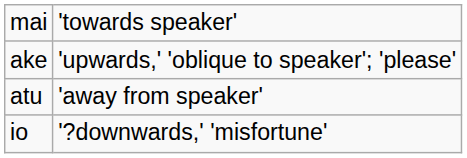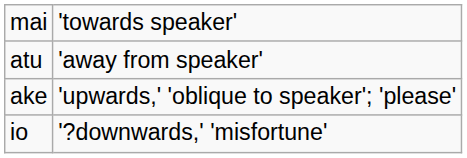 <table class="wikitable">
 <tr>
 <td>mai</td>
 <td>'towards speaker'</td>
 </tr>
 <tr>
+<td>atu</td>
+<td>'away from speaker'</td>
+</tr>
+<tr>
 <td>ake</td>
 <td>'upwards,' 'oblique to speaker'; 'please'</td>
-</tr>
-<tr>
-<td>atu</td>
-<td>'away from speaker'</td>
 </tr>
 <tr>
 <td>io</td>
 <td>'?downwards,' 'misfortune'</td>
 </tr>
 </table>
